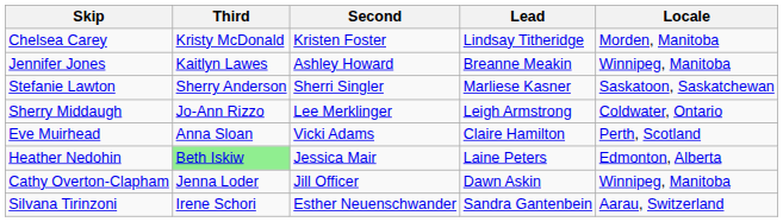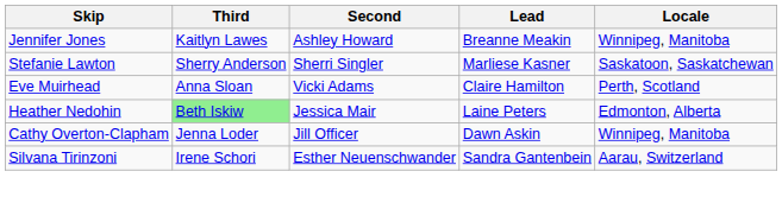 <table class=wikitable>
 <tr>
 <th>Skip</th>
 <th>Third</th>
 <th>Second</th>
 <th>Lead</th>
 <th>Locale</th>
-</tr>
-<tr>
-<td><a href='#'>Chelsea Carey</a></td>
-<td><a href='#'>Kristy McDonald</a></td>
-<td><a href='#'>Kristen Foster</a></td>
-<td><a href='#'>Lindsay Titheridge</a></td>
-<td> <a href='#'>Morden</a>, <a href='#'>Manitoba</a></td>
 </tr>
 <tr>
 <td><a href='#'>Jennifer Jones</a></td>
 <td><a href='#'>Kaitlyn Lawes</a></td>
 <td><a href='#'>Ashley Howard</a></td>
 <td><a href='#'>Breanne Meakin</a></td>
 <td> <a href='#'>Winnipeg</a>, <a href='#'>Manitoba</a></td>
 </tr>
 <tr>
 <td><a href='#'>Stefanie Lawton</a></td>
 <td><a href='#'>Sherry Anderson</a></td>
 <td><a href='#'>Sherri Singler</a></td>
 <td><a href='#'>Marliese Kasner</a></td>
 <td> <a href='#'>Saskatoon</a>, <a href='#'>Saskatchewan</a></td>
-</tr>
-<tr>
-<td><a href='#'>Sherry Middaugh</a></td>
-<td><a href='#'>Jo-Ann Rizzo</a></td>
-<td><a href='#'>Lee Merklinger</a></td>
-<td><a href='#'>Leigh Armstrong</a></td>
-<td> <a href='#'>Coldwater</a>, <a href='#'>Ontario</a></td>
 </tr>
 <tr>
 <td><a href='#'>Eve Muirhead</a></td>
 <td><a href='#'>Anna Sloan</a></td>
 <td><a href='#'>Vicki Adams</a></td>
 <td><a href='#'>Claire Hamilton</a></td>
 <td> <a href='#'>Perth</a>, <a href='#'>Scotland</a></td>
 </tr>
 <tr>
 <td><a href='#'>Heather Nedohin</a></td>
 <td style="background: lightgreen;"><a href='#'>Beth Iskiw</a></td>
 <td><a href='#'>Jessica Mair</a></td>
 <td><a href='#'>Laine Peters</a></td>
 <td> <a href='#'>Edmonton</a>, <a href='#'>Alberta</a></td>
 </tr>
 <tr>
 <td><a href='#'>Cathy Overton-Clapham</a></td>
 <td><a href='#'>Jenna Loder</a></td>
 <td><a href='#'>Jill Officer</a></td>
 <td><a href='#'>Dawn Askin</a></td>
 <td> <a href='#'>Winnipeg</a>, <a href='#'>Manitoba</a></td>
 </tr>
 <tr>
 <td><a href='#'>Silvana Tirinzoni</a></td>
 <td><a href='#'>Irene Schori</a></td>
 <td><a href='#'>Esther Neuenschwander</a></td>
 <td><a href='#'>Sandra Gantenbein</a></td>
 <td> <a href='#'>Aarau</a>, <a href='#'>Switzerland</a></td>
 </tr>
 </table>
